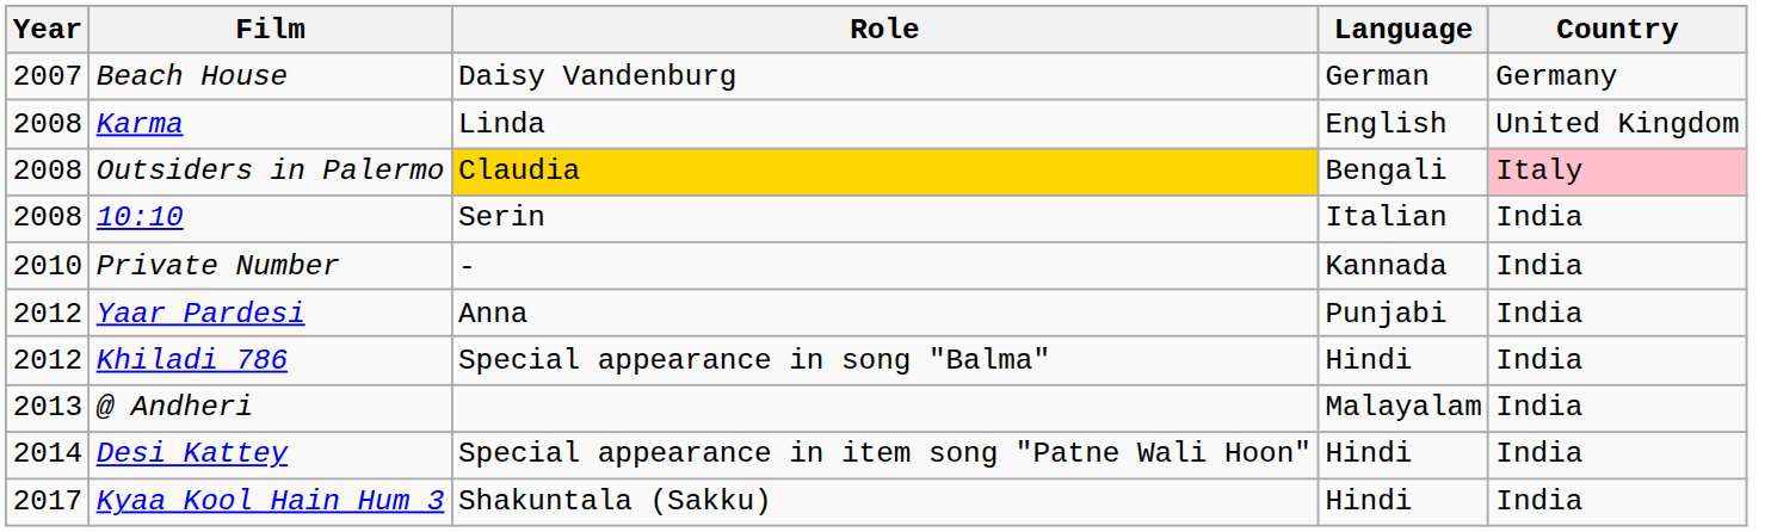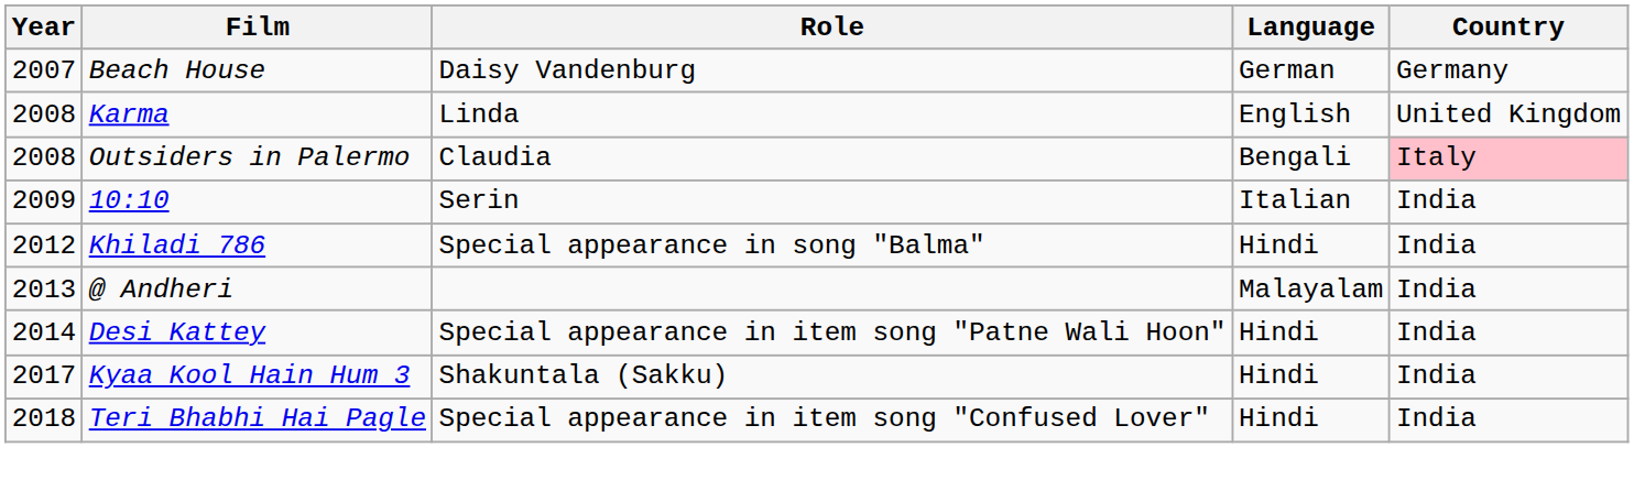 <table class="wikitable">
 <tr style="background:#ccc; text-align:center;">
 <th>Year</th>
 <th>Film</th>
 <th>Role</th>
 <th>Language</th>
 <th>Country</th>
 </tr>
 <tr>
 <td>2007</td>
 <td><em>Beach House</em></td>
 <td>Daisy Vandenburg</td>
 <td>German</td>
 <td>Germany</td>
 </tr>
 <tr>
 <td>2008</td>
 <td><em><a href='#'>Karma</a></em></td>
 <td>Linda</td>
 <td>English</td>
 <td>United Kingdom</td>
 </tr>
 <tr>
 <td>2008</td>
 <td><em>Outsiders in Palermo</em></td>
-<td style="background: gold;">Claudia</td>
+<td>Claudia</td>
 <td>Bengali</td>
 <td style="background: pink;">Italy</td>
 </tr>
 <tr>
-<td>2008</td>
+<td>2009</td>
 <td><em><a href='#'>10:10</a></em></td>
 <td>Serin</td>
 <td>Italian</td>
-<td>India</td>
-</tr>
-<tr>
-<td>2010</td>
-<td><em>Private Number</em></td>
-<td>-</td>
-<td>Kannada</td>
-<td>India</td>
-</tr>
-<tr>
-<td>2012</td>
-<td><em><a href='#'>Yaar Pardesi</a></em></td>
-<td>Anna</td>
-<td>Punjabi</td>
 <td>India</td>
 </tr>
 <tr>
 <td>2012</td>
 <td><em><a href='#'>Khiladi 786</a></em></td>
 <td>Special appearance in song "Balma"</td>
 <td>Hindi</td>
 <td>India</td>
 </tr>
 <tr>
 <td>2013</td>
 <td><em>@ Andheri</em></td>
 <td></td>
 <td>Malayalam</td>
 <td>India</td>
 </tr>
 <tr>
 <td>2014</td>
 <td><em><a href='#'>Desi Kattey</a></em></td>
 <td>Special appearance in item song "Patne Wali Hoon"</td>
 <td>Hindi</td>
 <td>India</td>
 </tr>
 <tr>
 <td>2017</td>
 <td><em><a href='#'>Kyaa Kool Hain Hum 3</a></em></td>
 <td>Shakuntala (Sakku)</td>
 <td>Hindi</td>
 <td>India</td>
 </tr>
+<tr>
+<td>2018</td>
+<td><em><a href='#'>Teri Bhabhi Hai Pagle</a></em></td>
+<td>Special appearance in item song "Confused Lover"</td>
+<td>Hindi</td>
+<td>India</td>
+</tr>
 </table>
